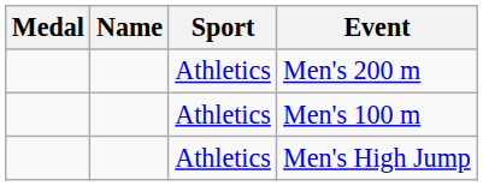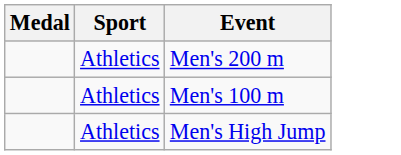 <table class="wikitable sortable" style="font-size:95%">
 <tr>
 <th>Medal</th>
-<th>Name</th>
 <th>Sport</th>
 <th>Event</th>
 </tr>
 <tr>
-<td></td>
 <td></td>
 <td><a href='#'>Athletics</a></td>
 <td><a href='#'>Men's 200 m</a></td>
 </tr>
 <tr>
 <td></td>
-<td></td>
 <td><a href='#'>Athletics</a></td>
 <td><a href='#'>Men's 100 m</a></td>
 </tr>
 <tr>
 <td></td>
-<td></td>
 <td><a href='#'>Athletics</a></td>
 <td><a href='#'>Men's High Jump</a></td>
 </tr>
 </table>
